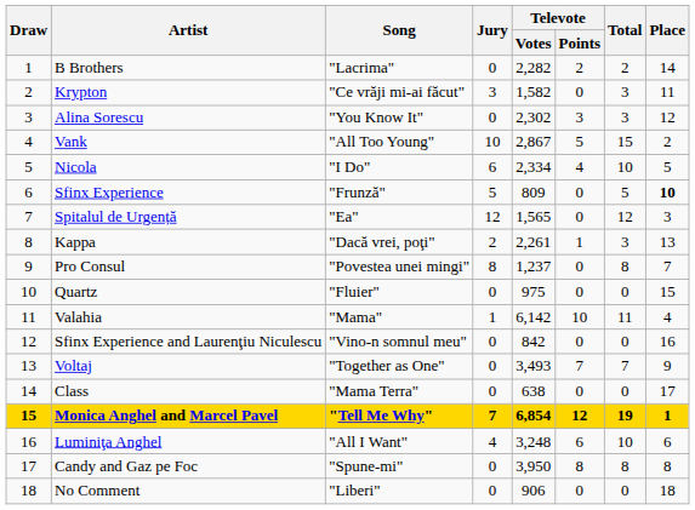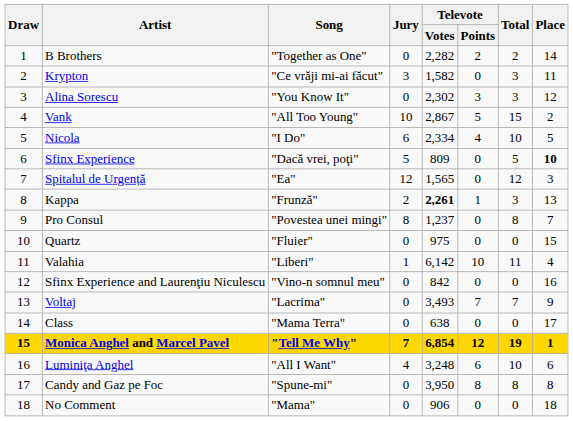 <table class="sortable wikitable" style="margin: 1em auto 1em auto; text-align:center;">
 <tr>
 <th rowspan="2">Draw</th>
 <th rowspan="2">Artist</th>
 <th rowspan="2">Song</th>
 <th rowspan="2">Jury</th>
 <th colspan="2">Televote</th>
 <th rowspan="2">Total</th>
 <th rowspan="2">Place</th>
 </tr>
 <tr>
 <th class="unsortable">Votes</th>
 <th>Points</th>
 </tr>
 <tr>
 <td>1</td>
 <td align="left">B Brothers</td>
-<td align="left">"Lacrima"</td>
+<td align="left">"Together as One"</td>
 <td>0</td>
 <td>2,282</td>
 <td>2</td>
 <td>2</td>
 <td>14</td>
 </tr>
 <tr>
 <td>2</td>
 <td align="left"><a href='#'>Krypton</a></td>
 <td align="left">"Ce vrăji mi-ai făcut"</td>
 <td>3</td>
 <td>1,582</td>
 <td>0</td>
 <td>3</td>
 <td>11</td>
 </tr>
 <tr>
 <td>3</td>
 <td align="left"><a href='#'>Alina Sorescu</a></td>
 <td align="left">"You Know It"</td>
 <td>0</td>
 <td>2,302</td>
 <td>3</td>
 <td>3</td>
 <td>12</td>
 </tr>
 <tr>
 <td>4</td>
 <td align="left"><a href='#'>Vank</a></td>
 <td align="left">"All Too Young"</td>
 <td>10</td>
 <td>2,867</td>
 <td>5</td>
 <td>15</td>
 <td>2</td>
 </tr>
 <tr>
 <td>5</td>
 <td align="left"><a href='#'>Nicola</a></td>
 <td align="left">"I Do"</td>
 <td>6</td>
 <td>2,334</td>
 <td>4</td>
 <td>10</td>
 <td>5</td>
 </tr>
 <tr>
 <td>6</td>
 <td align="left"><a href='#'>Sfinx Experience</a></td>
-<td align="left">"Frunză"</td>
+<td align="left">"Dacă vrei, poţi"</td>
 <td>5</td>
 <td>809</td>
 <td>0</td>
 <td>5</td>
 <td><strong>10</strong></td>
 </tr>
 <tr>
 <td>7</td>
 <td align="left"><a href='#'>Spitalul de Urgență</a></td>
 <td align="left">"Ea"</td>
 <td>12</td>
 <td>1,565</td>
 <td>0</td>
 <td>12</td>
 <td>3</td>
 </tr>
 <tr>
 <td>8</td>
 <td align="left">Kappa</td>
-<td align="left">"Dacă vrei, poţi"</td>
+<td align="left">"Frunză"</td>
 <td>2</td>
-<td>2,261</td>
+<td><strong>2,261</strong></td>
 <td>1</td>
 <td>3</td>
 <td>13</td>
 </tr>
 <tr>
 <td>9</td>
 <td align="left">Pro Consul</td>
 <td align="left">"Povestea unei mingi"</td>
 <td>8</td>
 <td>1,237</td>
 <td>0</td>
 <td>8</td>
 <td>7</td>
 </tr>
 <tr>
 <td>10</td>
 <td align="left">Quartz</td>
 <td align="left">"Fluier"</td>
 <td>0</td>
 <td>975</td>
 <td>0</td>
 <td>0</td>
 <td>15</td>
 </tr>
 <tr>
 <td>11</td>
 <td align="left">Valahia</td>
-<td align="left">"Mama"</td>
+<td align="left">"Liberi"</td>
 <td>1</td>
 <td>6,142</td>
 <td>10</td>
 <td>11</td>
 <td>4</td>
 </tr>
 <tr>
 <td>12</td>
 <td align="left">Sfinx Experience and Laurenţiu Niculescu</td>
 <td align="left">"Vino-n somnul meu"</td>
 <td>0</td>
 <td>842</td>
 <td>0</td>
 <td>0</td>
 <td>16</td>
 </tr>
 <tr>
 <td>13</td>
 <td align="left"><a href='#'>Voltaj</a></td>
-<td align="left">"Together as One"</td>
+<td align="left">"Lacrima"</td>
 <td>0</td>
 <td>3,493</td>
 <td>7</td>
 <td>7</td>
 <td>9</td>
 </tr>
 <tr>
 <td>14</td>
 <td align="left">Class</td>
 <td align="left">"Mama Terra"</td>
 <td>0</td>
 <td>638</td>
 <td>0</td>
 <td>0</td>
 <td>17</td>
 </tr>
 <tr style="font-weight:bold; background:gold;">
 <td>15</td>
 <td align="left"><a href='#'>Monica Anghel</a> and <a href='#'>Marcel Pavel</a></td>
 <td align="left">"<a href='#'>Tell Me Why</a>"</td>
 <td>7</td>
 <td>6,854</td>
 <td>12</td>
 <td>19</td>
 <td>1</td>
 </tr>
 <tr>
 <td>16</td>
 <td align="left"><a href='#'>Luminiţa Anghel</a></td>
 <td align="left">"All I Want"</td>
 <td>4</td>
 <td>3,248</td>
 <td>6</td>
 <td>10</td>
 <td>6</td>
 </tr>
 <tr>
 <td>17</td>
 <td align="left">Candy and Gaz pe Foc</td>
 <td align="left">"Spune-mi"</td>
 <td>0</td>
 <td>3,950</td>
 <td>8</td>
 <td>8</td>
 <td>8</td>
 </tr>
 <tr>
 <td>18</td>
 <td align="left">No Comment</td>
-<td align="left">"Liberi"</td>
+<td align="left">"Mama"</td>
 <td>0</td>
 <td>906</td>
 <td>0</td>
 <td>0</td>
 <td>18</td>
 </tr>
 </table>
